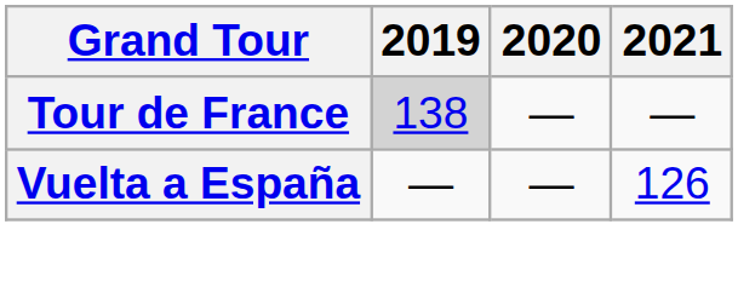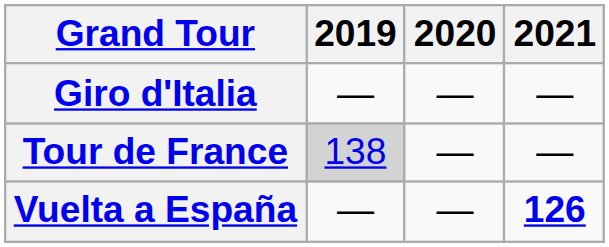 <table class="wikitable plainrowheaders">
 <tr>
 <th scope="col"><a href='#'>Grand Tour</a></th>
 <th scope="col">2019</th>
 <th scope="col">2020</th>
 <th scope="col">2021</th>
+</tr>
+<tr style="text-align:center;">
+<th scope="row"> <a href='#'>Giro d'Italia</a></th>
+<td>—</td>
+<td>—</td>
+<td>—</td>
 </tr>
 <tr style="text-align:center;">
 <th scope="row"> <a href='#'>Tour de France</a></th>
 <td style="background: lightgrey;"><a href='#'>138</a></td>
 <td>—</td>
 <td>—</td>
 </tr>
 <tr style="text-align:center;">
 <th scope="row"> <a href='#'>Vuelta a España</a></th>
 <td>—</td>
 <td>—</td>
-<td><a href='#'>126</a></td>
+<td><strong><a href='#'>126</a></strong></td>
 </tr>
 </table>
